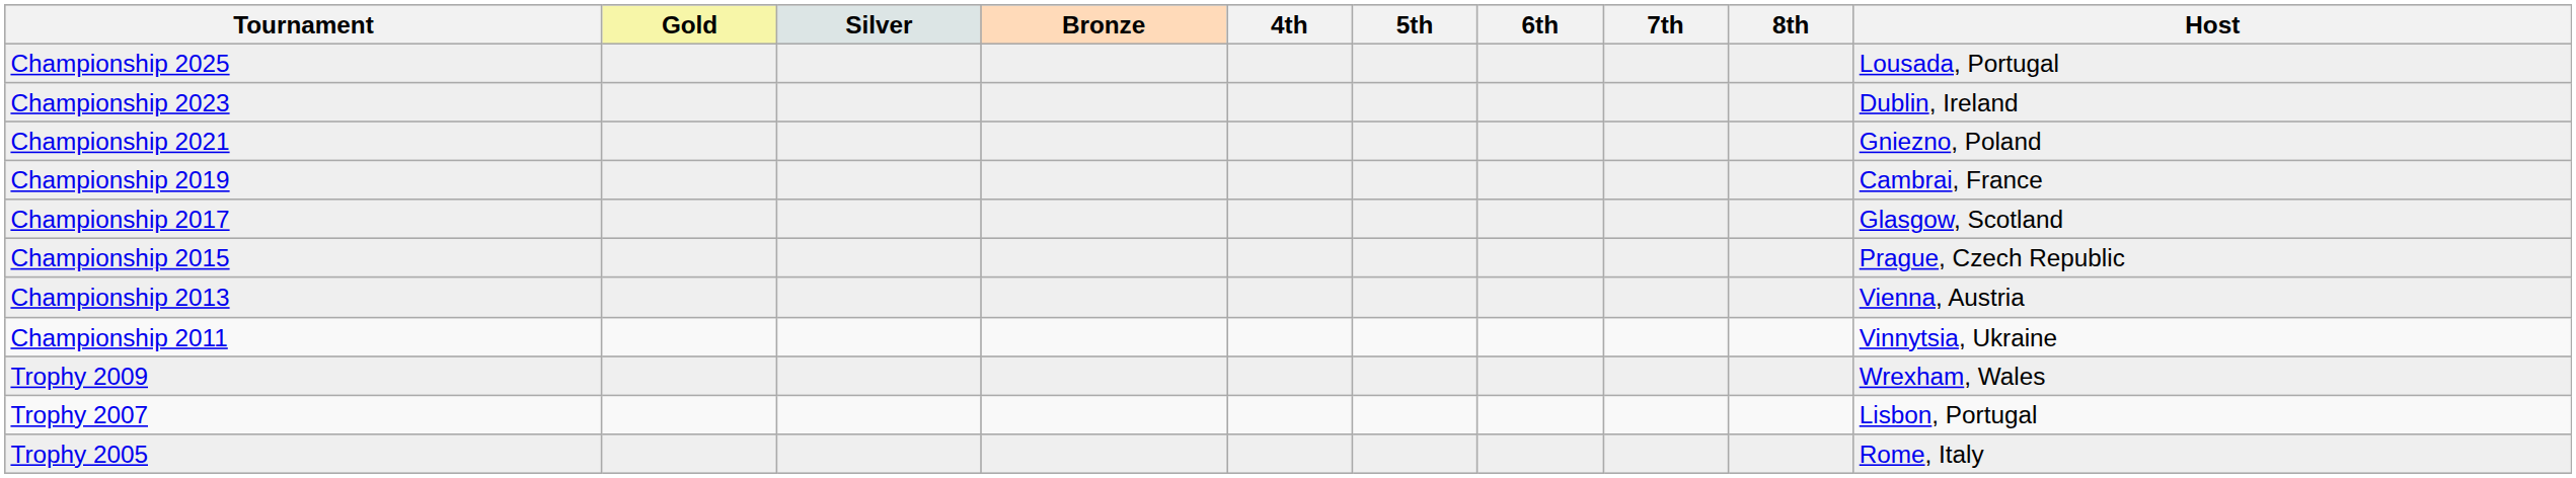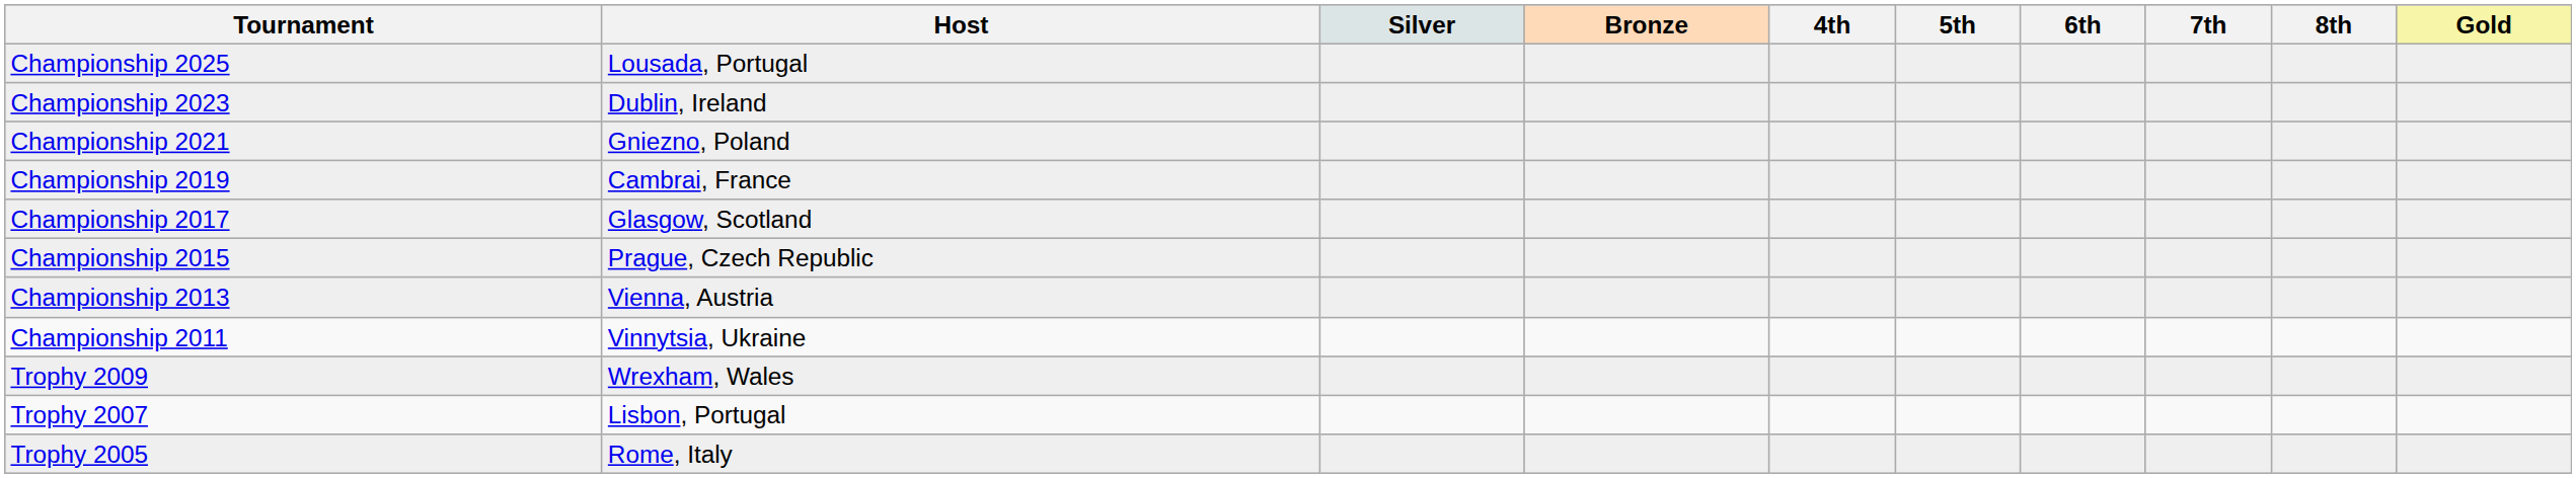 <table class="wikitable" style="width: 100%; font-size: 95%;">
 <tr>
 <th>Tournament</th>
-<th style="background:#F7F6A8;">Gold</th>
+<th>Host</th>
 <th style="background:#DCE5E5;">Silver</th>
 <th style="background:#FFDAB9;">Bronze</th>
 <th>4th</th>
 <th>5th</th>
 <th>6th</th>
 <th>7th</th>
 <th>8th</th>
-<th>Host</th>
+<th style="background:#F7F6A8;">Gold</th>
 </tr>
 <tr bgcolor=#efefef>
 <td><a href='#'>Championship 2025</a></td>
+<td><a href='#'>Lousada</a>, Portugal</td>
 <td></td>
 <td></td>
 <td></td>
 <td></td>
 <td></td>
 <td></td>
 <td></td>
 <td></td>
-<td><a href='#'>Lousada</a>, Portugal</td>
 </tr>
 <tr bgcolor=#efefef>
 <td><a href='#'>Championship 2023</a></td>
+<td><a href='#'>Dublin</a>, Ireland</td>
 <td></td>
 <td></td>
 <td></td>
 <td></td>
 <td></td>
 <td></td>
 <td></td>
 <td></td>
-<td><a href='#'>Dublin</a>, Ireland</td>
 </tr>
 <tr bgcolor=#efefef>
 <td><a href='#'>Championship 2021</a></td>
+<td><a href='#'>Gniezno</a>, Poland</td>
 <td></td>
 <td></td>
 <td></td>
 <td></td>
 <td></td>
 <td></td>
 <td></td>
 <td></td>
-<td><a href='#'>Gniezno</a>, Poland</td>
 </tr>
 <tr bgcolor=#efefef>
 <td><a href='#'>Championship 2019</a></td>
+<td><a href='#'>Cambrai</a>, France</td>
 <td></td>
 <td></td>
 <td></td>
 <td></td>
 <td></td>
 <td></td>
 <td></td>
 <td></td>
-<td><a href='#'>Cambrai</a>, France</td>
 </tr>
 <tr bgcolor=#efefef>
 <td><a href='#'>Championship 2017</a></td>
+<td><a href='#'>Glasgow</a>, Scotland</td>
 <td></td>
 <td></td>
 <td></td>
 <td></td>
 <td></td>
 <td></td>
 <td></td>
 <td></td>
-<td><a href='#'>Glasgow</a>, Scotland</td>
 </tr>
 <tr bgcolor=#efefef>
 <td><a href='#'>Championship 2015</a></td>
+<td><a href='#'>Prague</a>, Czech Republic</td>
 <td></td>
 <td></td>
 <td></td>
 <td></td>
 <td></td>
 <td></td>
 <td></td>
 <td></td>
-<td><a href='#'>Prague</a>, Czech Republic</td>
 </tr>
 <tr bgcolor=#efefef>
 <td><a href='#'>Championship 2013</a></td>
+<td><a href='#'>Vienna</a>, Austria</td>
 <td></td>
 <td></td>
 <td></td>
 <td></td>
 <td></td>
 <td></td>
 <td></td>
 <td></td>
-<td><a href='#'>Vienna</a>, Austria</td>
 </tr>
 <tr bgcolor=>
 <td><a href='#'>Championship 2011</a></td>
+<td><a href='#'>Vinnytsia</a>, Ukraine</td>
 <td></td>
 <td></td>
 <td></td>
 <td></td>
 <td></td>
 <td></td>
 <td></td>
 <td></td>
-<td><a href='#'>Vinnytsia</a>, Ukraine</td>
 </tr>
 <tr bgcolor=#efefef>
 <td><a href='#'>Trophy 2009</a></td>
+<td><a href='#'>Wrexham</a>, Wales</td>
 <td></td>
 <td></td>
 <td></td>
 <td></td>
 <td></td>
 <td></td>
 <td></td>
 <td></td>
-<td><a href='#'>Wrexham</a>, Wales</td>
 </tr>
 <tr>
 <td><a href='#'>Trophy 2007</a></td>
+<td><a href='#'>Lisbon</a>, Portugal</td>
 <td></td>
 <td></td>
 <td></td>
 <td></td>
 <td></td>
 <td></td>
 <td></td>
 <td></td>
-<td><a href='#'>Lisbon</a>, Portugal</td>
 </tr>
 <tr bgcolor=#efefef>
 <td><a href='#'>Trophy 2005</a></td>
+<td><a href='#'>Rome</a>, Italy</td>
 <td></td>
 <td></td>
 <td></td>
 <td></td>
 <td></td>
 <td></td>
 <td></td>
 <td></td>
-<td><a href='#'>Rome</a>, Italy</td>
 </tr>
 </table>
